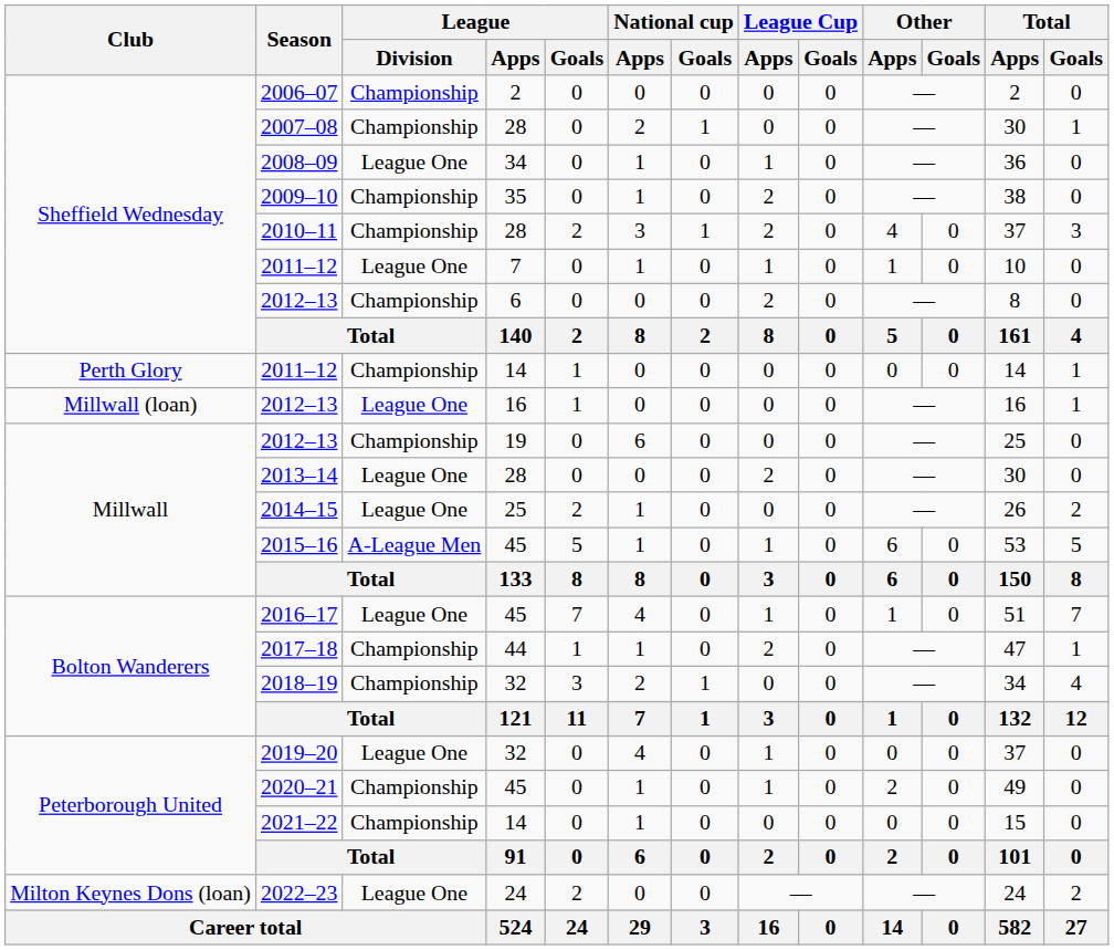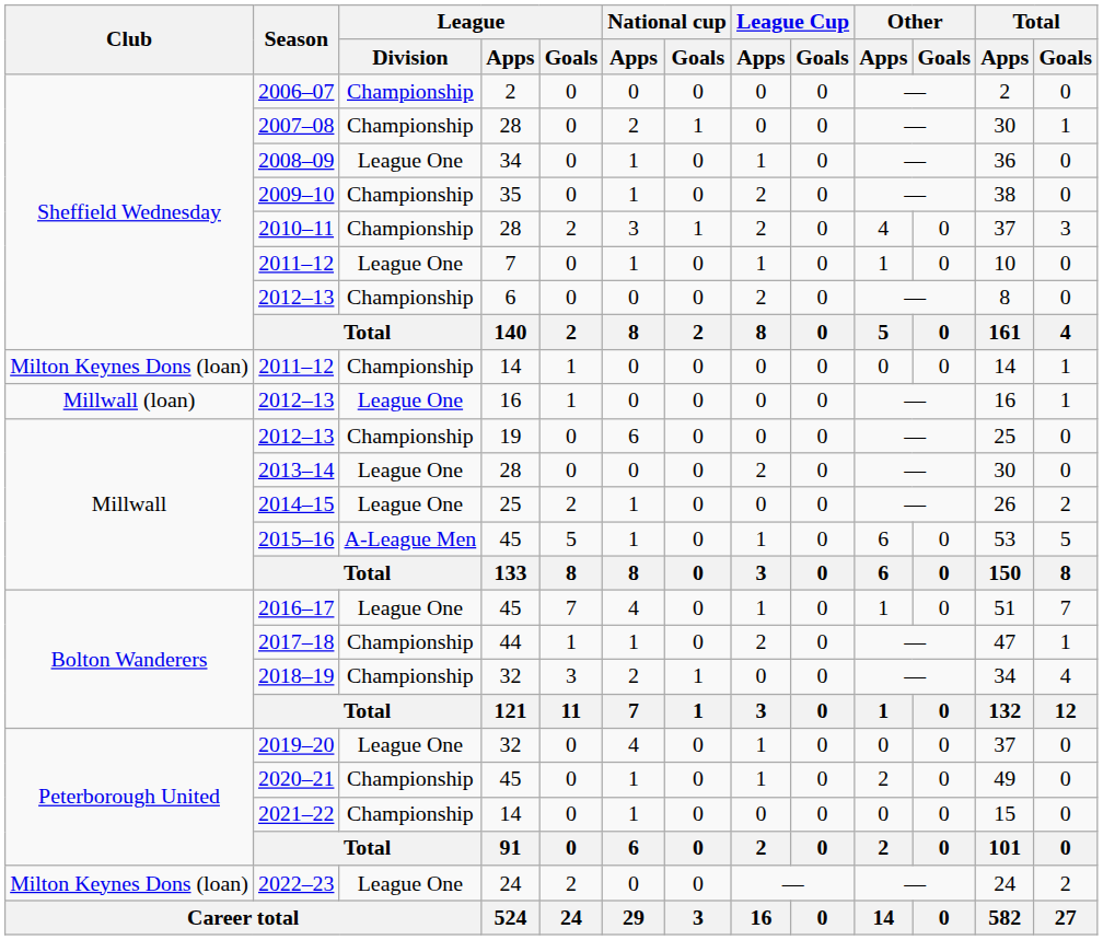 <table class="wikitable" style="text-align:center">
 <tr>
 <th rowspan="2">Club</th>
 <th rowspan="2">Season</th>
 <th colspan="3">League</th>
 <th colspan="2">National cup</th>
 <th colspan="2"><a href='#'>League Cup</a></th>
 <th colspan="2">Other</th>
 <th colspan="2">Total</th>
 </tr>
 <tr>
 <th>Division</th>
 <th>Apps</th>
 <th>Goals</th>
 <th>Apps</th>
 <th>Goals</th>
 <th>Apps</th>
 <th>Goals</th>
 <th>Apps</th>
 <th>Goals</th>
 <th>Apps</th>
 <th>Goals</th>
 </tr>
 <tr>
 <td rowspan="8"><a href='#'>Sheffield Wednesday</a></td>
 <td><a href='#'>2006–07</a></td>
 <td><a href='#'>Championship</a></td>
 <td>2</td>
 <td>0</td>
 <td>0</td>
 <td>0</td>
 <td>0</td>
 <td>0</td>
 <td colspan="2">—</td>
 <td>2</td>
 <td>0</td>
 </tr>
 <tr>
 <td><a href='#'>2007–08</a></td>
 <td>Championship</td>
 <td>28</td>
 <td>0</td>
 <td>2</td>
 <td>1</td>
 <td>0</td>
 <td>0</td>
 <td colspan="2">—</td>
 <td>30</td>
 <td>1</td>
 </tr>
 <tr>
 <td><a href='#'>2008–09</a></td>
 <td>League One</td>
 <td>34</td>
 <td>0</td>
 <td>1</td>
 <td>0</td>
 <td>1</td>
 <td>0</td>
 <td colspan="2">—</td>
 <td>36</td>
 <td>0</td>
 </tr>
 <tr>
 <td><a href='#'>2009–10</a></td>
 <td>Championship</td>
 <td>35</td>
 <td>0</td>
 <td>1</td>
 <td>0</td>
 <td>2</td>
 <td>0</td>
 <td colspan="2">—</td>
 <td>38</td>
 <td>0</td>
 </tr>
 <tr>
 <td><a href='#'>2010–11</a></td>
 <td>Championship</td>
 <td>28</td>
 <td>2</td>
 <td>3</td>
 <td>1</td>
 <td>2</td>
 <td>0</td>
 <td>4</td>
 <td>0</td>
 <td>37</td>
 <td>3</td>
 </tr>
 <tr>
 <td><a href='#'>2011–12</a></td>
 <td>League One</td>
 <td>7</td>
 <td>0</td>
 <td>1</td>
 <td>0</td>
 <td>1</td>
 <td>0</td>
 <td>1</td>
 <td>0</td>
 <td>10</td>
 <td>0</td>
 </tr>
 <tr>
 <td><a href='#'>2012–13</a></td>
 <td>Championship</td>
 <td>6</td>
 <td>0</td>
 <td>0</td>
 <td>0</td>
 <td>2</td>
 <td>0</td>
 <td colspan="2">—</td>
 <td>8</td>
 <td>0</td>
 </tr>
 <tr>
 <th colspan="2">Total</th>
 <th>140</th>
 <th>2</th>
 <th>8</th>
 <th>2</th>
 <th>8</th>
 <th>0</th>
 <th>5</th>
 <th>0</th>
 <th>161</th>
 <th>4</th>
 </tr>
 <tr>
-<td><a href='#'>Perth Glory</a></td>
+<td><a href='#'>Milton Keynes Dons</a> (loan)</td>
 <td><a href='#'>2011–12</a></td>
 <td>Championship</td>
 <td>14</td>
 <td>1</td>
 <td>0</td>
 <td>0</td>
 <td>0</td>
 <td>0</td>
 <td>0</td>
 <td>0</td>
 <td>14</td>
 <td>1</td>
 </tr>
 <tr>
 <td><a href='#'>Millwall</a> (loan)</td>
 <td><a href='#'>2012–13</a></td>
 <td><a href='#'>League One</a></td>
 <td>16</td>
 <td>1</td>
 <td>0</td>
 <td>0</td>
 <td>0</td>
 <td>0</td>
 <td colspan="2">—</td>
 <td>16</td>
 <td>1</td>
 </tr>
 <tr>
 <td rowspan="5">Millwall</td>
 <td><a href='#'>2012–13</a></td>
 <td>Championship</td>
 <td>19</td>
 <td>0</td>
 <td>6</td>
 <td>0</td>
 <td>0</td>
 <td>0</td>
 <td colspan="2">—</td>
 <td>25</td>
 <td>0</td>
 </tr>
 <tr>
 <td><a href='#'>2013–14</a></td>
 <td>League One</td>
 <td>28</td>
 <td>0</td>
 <td>0</td>
 <td>0</td>
 <td>2</td>
 <td>0</td>
 <td colspan="2">—</td>
 <td>30</td>
 <td>0</td>
 </tr>
 <tr>
 <td><a href='#'>2014–15</a></td>
 <td>League One</td>
 <td>25</td>
 <td>2</td>
 <td>1</td>
 <td>0</td>
 <td>0</td>
 <td>0</td>
 <td colspan="2">—</td>
 <td>26</td>
 <td>2</td>
 </tr>
 <tr>
 <td><a href='#'>2015–16</a></td>
 <td><a href='#'>A-League Men</a></td>
 <td>45</td>
 <td>5</td>
 <td>1</td>
 <td>0</td>
 <td>1</td>
 <td>0</td>
 <td>6</td>
 <td>0</td>
 <td>53</td>
 <td>5</td>
 </tr>
 <tr>
 <th colspan="2">Total</th>
 <th>133</th>
 <th>8</th>
 <th>8</th>
 <th>0</th>
 <th>3</th>
 <th>0</th>
 <th>6</th>
 <th>0</th>
 <th>150</th>
 <th>8</th>
 </tr>
 <tr>
 <td rowspan="4"><a href='#'>Bolton Wanderers</a></td>
 <td><a href='#'>2016–17</a></td>
 <td>League One</td>
 <td>45</td>
 <td>7</td>
 <td>4</td>
 <td>0</td>
 <td>1</td>
 <td>0</td>
 <td>1</td>
 <td>0</td>
 <td>51</td>
 <td>7</td>
 </tr>
 <tr>
 <td><a href='#'>2017–18</a></td>
 <td>Championship</td>
 <td>44</td>
 <td>1</td>
 <td>1</td>
 <td>0</td>
 <td>2</td>
 <td>0</td>
 <td colspan="2">—</td>
 <td>47</td>
 <td>1</td>
 </tr>
 <tr>
 <td><a href='#'>2018–19</a></td>
 <td>Championship</td>
 <td>32</td>
 <td>3</td>
 <td>2</td>
 <td>1</td>
 <td>0</td>
 <td>0</td>
 <td colspan="2">—</td>
 <td>34</td>
 <td>4</td>
 </tr>
 <tr>
 <th colspan="2">Total</th>
 <th>121</th>
 <th>11</th>
 <th>7</th>
 <th>1</th>
 <th>3</th>
 <th>0</th>
 <th>1</th>
 <th>0</th>
 <th>132</th>
 <th>12</th>
 </tr>
 <tr>
 <td rowspan="4"><a href='#'>Peterborough United</a></td>
 <td><a href='#'>2019–20</a></td>
 <td>League One</td>
 <td>32</td>
 <td>0</td>
 <td>4</td>
 <td>0</td>
 <td>1</td>
 <td>0</td>
 <td>0</td>
 <td>0</td>
 <td>37</td>
 <td>0</td>
 </tr>
 <tr>
 <td><a href='#'>2020–21</a></td>
 <td>Championship</td>
 <td>45</td>
 <td>0</td>
 <td>1</td>
 <td>0</td>
 <td>1</td>
 <td>0</td>
 <td>2</td>
 <td>0</td>
 <td>49</td>
 <td>0</td>
 </tr>
 <tr>
 <td><a href='#'>2021–22</a></td>
 <td>Championship</td>
 <td>14</td>
 <td>0</td>
 <td>1</td>
 <td>0</td>
 <td>0</td>
 <td>0</td>
 <td>0</td>
 <td>0</td>
 <td>15</td>
 <td>0</td>
 </tr>
 <tr>
 <th colspan="2">Total</th>
 <th>91</th>
 <th>0</th>
 <th>6</th>
 <th>0</th>
 <th>2</th>
 <th>0</th>
 <th>2</th>
 <th>0</th>
 <th>101</th>
 <th>0</th>
 </tr>
 <tr>
 <td><a href='#'>Milton Keynes Dons</a> (loan)</td>
 <td><a href='#'>2022–23</a></td>
 <td>League One</td>
 <td>24</td>
 <td>2</td>
 <td>0</td>
 <td>0</td>
 <td colspan="2">—</td>
 <td colspan="2">—</td>
 <td>24</td>
 <td>2</td>
 </tr>
 <tr>
 <th colspan="3">Career total</th>
 <th>524</th>
 <th>24</th>
 <th>29</th>
 <th>3</th>
 <th>16</th>
 <th>0</th>
 <th>14</th>
 <th>0</th>
 <th>582</th>
 <th>27</th>
 </tr>
 </table>
